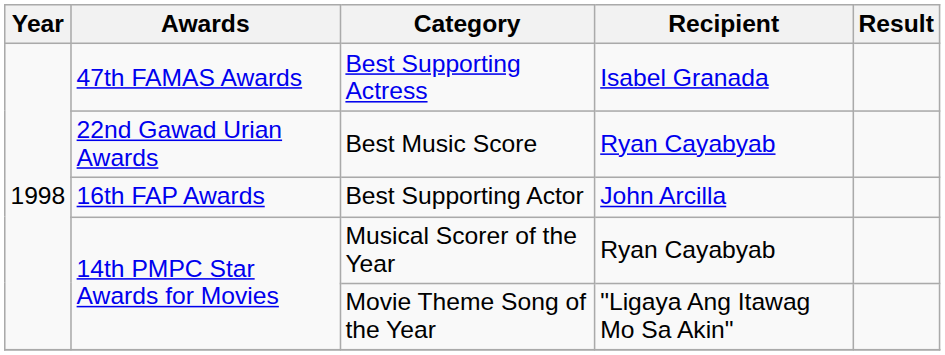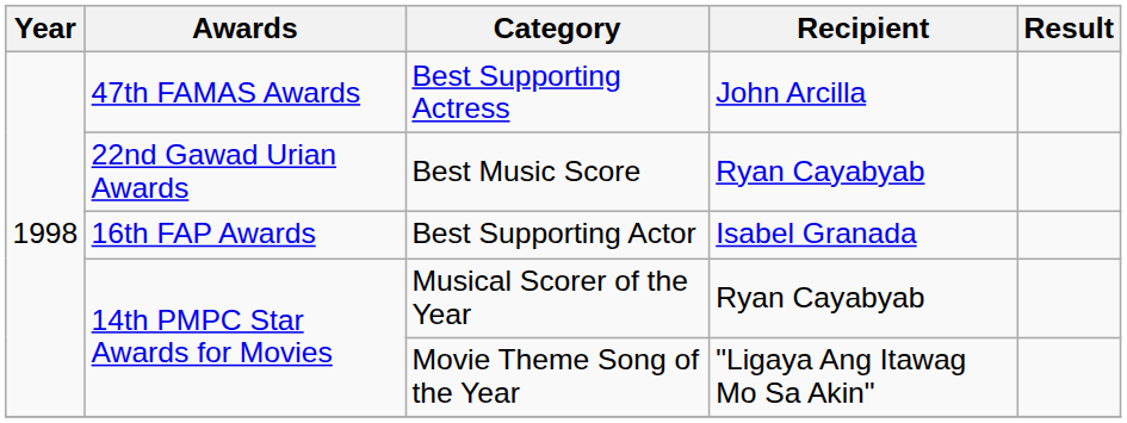 <table class="wikitable">
 <tr>
 <th>Year</th>
 <th>Awards</th>
 <th>Category</th>
 <th>Recipient</th>
 <th>Result</th>
 </tr>
 <tr>
 <td rowspan="5">1998</td>
 <td><a href='#'>47th FAMAS Awards</a></td>
 <td><a href='#'>Best Supporting Actress</a></td>
-<td><a href='#'>Isabel Granada</a></td>
+<td><a href='#'>John Arcilla</a></td>
 <td></td>
 </tr>
 <tr>
 <td><a href='#'>22nd Gawad Urian Awards</a></td>
 <td>Best Music Score</td>
 <td><a href='#'>Ryan Cayabyab</a></td>
 <td></td>
 </tr>
 <tr>
 <td><a href='#'>16th FAP Awards</a></td>
 <td>Best Supporting Actor</td>
-<td><a href='#'>John Arcilla</a></td>
+<td><a href='#'>Isabel Granada</a></td>
 <td></td>
 </tr>
 <tr>
 <td rowspan="2"><a href='#'>14th PMPC Star Awards for Movies</a></td>
 <td>Musical Scorer of the Year</td>
 <td>Ryan Cayabyab</td>
 <td></td>
 </tr>
 <tr>
 <td>Movie Theme Song of the Year</td>
 <td>"Ligaya Ang Itawag Mo Sa Akin"</td>
 <td></td>
 </tr>
 <tr>
 </tr>
 </table>
